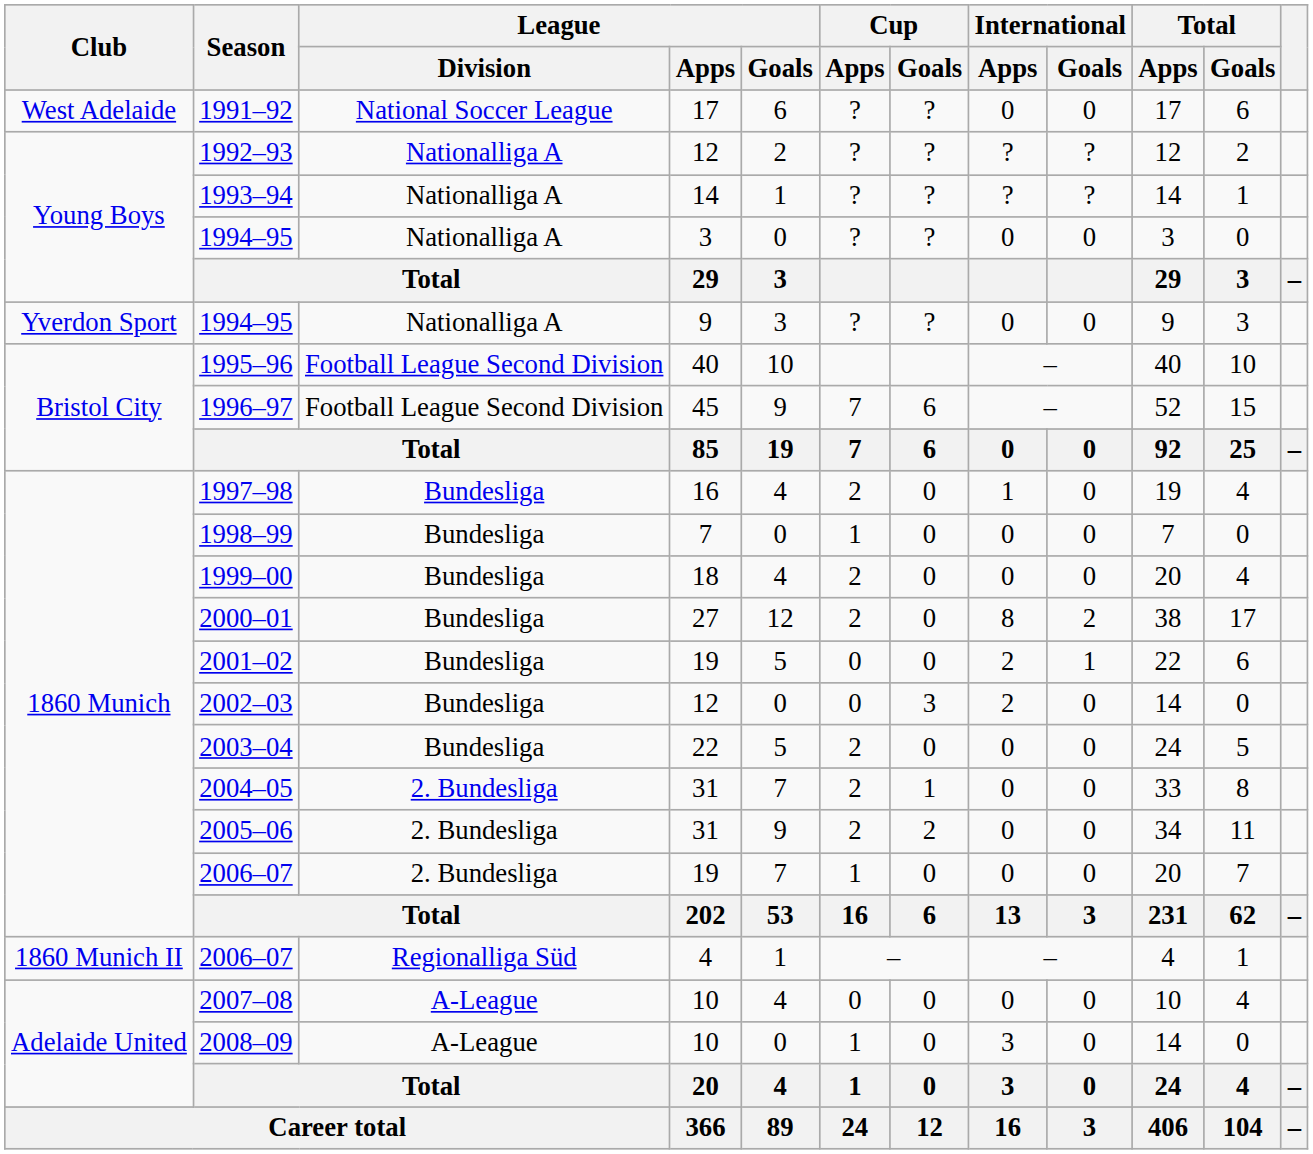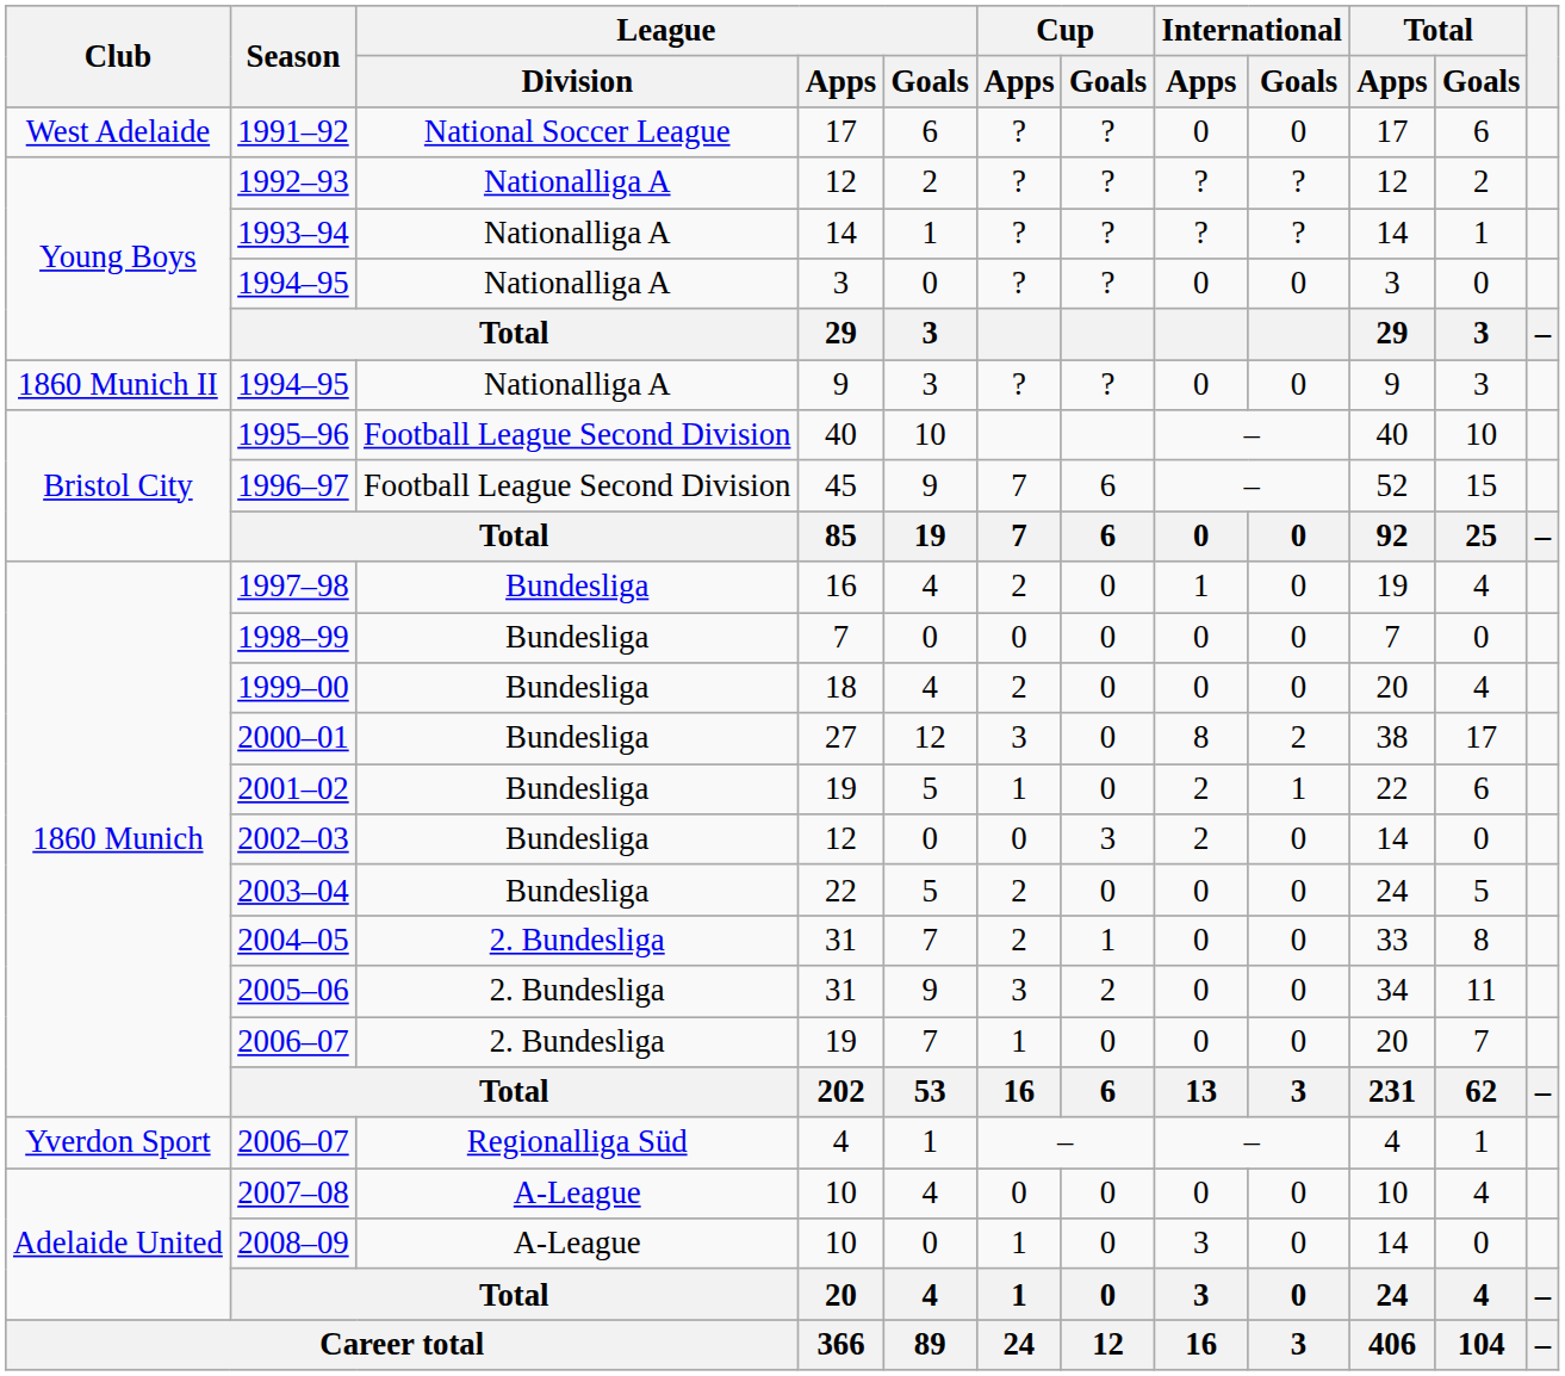 <table class="wikitable" style="text-align:center">
 <tr>
 <th rowspan="2">Club</th>
 <th rowspan="2">Season</th>
 <th colspan="3">League</th>
 <th colspan="2">Cup</th>
 <th colspan="2">International</th>
 <th colspan="2">Total</th>
 <th rowspan="2"></th>
 </tr>
 <tr>
 <th>Division</th>
 <th>Apps</th>
 <th>Goals</th>
 <th>Apps</th>
 <th>Goals</th>
 <th>Apps</th>
 <th>Goals</th>
 <th>Apps</th>
 <th>Goals</th>
 </tr>
 <tr>
 <td><a href='#'>West Adelaide</a></td>
 <td><a href='#'>1991–92</a></td>
 <td><a href='#'>National Soccer League</a></td>
 <td>17</td>
 <td>6</td>
 <td>?</td>
 <td>?</td>
 <td>0</td>
 <td>0</td>
 <td>17</td>
 <td>6</td>
 <td></td>
 </tr>
 <tr>
 <td rowspan="4"><a href='#'>Young Boys</a></td>
 <td><a href='#'>1992–93</a></td>
 <td><a href='#'>Nationalliga A</a></td>
 <td>12</td>
 <td>2</td>
 <td>?</td>
 <td>?</td>
 <td>?</td>
 <td>?</td>
 <td>12</td>
 <td>2</td>
 <td></td>
 </tr>
 <tr>
 <td><a href='#'>1993–94</a></td>
 <td>Nationalliga A</td>
 <td>14</td>
 <td>1</td>
 <td>?</td>
 <td>?</td>
 <td>?</td>
 <td>?</td>
 <td>14</td>
 <td>1</td>
 <td></td>
 </tr>
 <tr>
 <td><a href='#'>1994–95</a></td>
 <td>Nationalliga A</td>
 <td>3</td>
 <td>0</td>
 <td>?</td>
 <td>?</td>
 <td>0</td>
 <td>0</td>
 <td>3</td>
 <td>0</td>
 <td></td>
 </tr>
 <tr>
 <th colspan="2">Total</th>
 <th>29</th>
 <th>3</th>
 <th></th>
 <th></th>
 <th></th>
 <th></th>
 <th>29</th>
 <th>3</th>
 <th>–</th>
 </tr>
 <tr>
-<td><a href='#'>Yverdon Sport</a></td>
+<td><a href='#'>1860 Munich II</a></td>
 <td><a href='#'>1994–95</a></td>
 <td>Nationalliga A</td>
 <td>9</td>
 <td>3</td>
 <td>?</td>
 <td>?</td>
 <td>0</td>
 <td>0</td>
 <td>9</td>
 <td>3</td>
 <td></td>
 </tr>
 <tr>
 <td rowspan="3"><a href='#'>Bristol City</a></td>
 <td><a href='#'>1995–96</a></td>
 <td><a href='#'>Football League Second Division</a></td>
 <td>40</td>
 <td>10</td>
 <td></td>
 <td></td>
 <td colspan="2">–</td>
 <td>40</td>
 <td>10</td>
 <td></td>
 </tr>
 <tr>
 <td><a href='#'>1996–97</a></td>
 <td>Football League Second Division</td>
 <td>45</td>
 <td>9</td>
 <td>7</td>
 <td>6</td>
 <td colspan="2">–</td>
 <td>52</td>
 <td>15</td>
 <td></td>
 </tr>
 <tr>
 <th colspan="2">Total</th>
 <th>85</th>
 <th>19</th>
 <th>7</th>
 <th>6</th>
 <th>0</th>
 <th>0</th>
 <th>92</th>
 <th>25</th>
 <th>–</th>
 </tr>
 <tr>
 <td rowspan="11"><a href='#'>1860 Munich</a></td>
 <td><a href='#'>1997–98</a></td>
 <td><a href='#'>Bundesliga</a></td>
 <td>16</td>
 <td>4</td>
 <td>2</td>
 <td>0</td>
 <td>1</td>
 <td>0</td>
 <td>19</td>
 <td>4</td>
 <td></td>
 </tr>
 <tr>
 <td><a href='#'>1998–99</a></td>
 <td>Bundesliga</td>
 <td>7</td>
 <td>0</td>
-<td>1</td>
+<td>0</td>
 <td>0</td>
 <td>0</td>
 <td>0</td>
 <td>7</td>
 <td>0</td>
 <td></td>
 </tr>
 <tr>
 <td><a href='#'>1999–00</a></td>
 <td>Bundesliga</td>
 <td>18</td>
 <td>4</td>
 <td>2</td>
 <td>0</td>
 <td>0</td>
 <td>0</td>
 <td>20</td>
 <td>4</td>
 <td></td>
 </tr>
 <tr>
 <td><a href='#'>2000–01</a></td>
 <td>Bundesliga</td>
 <td>27</td>
 <td>12</td>
-<td>2</td>
+<td>3</td>
 <td>0</td>
 <td>8</td>
 <td>2</td>
 <td>38</td>
 <td>17</td>
 <td></td>
 </tr>
 <tr>
 <td><a href='#'>2001–02</a></td>
 <td>Bundesliga</td>
 <td>19</td>
 <td>5</td>
-<td>0</td>
+<td>1</td>
 <td>0</td>
 <td>2</td>
 <td>1</td>
 <td>22</td>
 <td>6</td>
 <td></td>
 </tr>
 <tr>
 <td><a href='#'>2002–03</a></td>
 <td>Bundesliga</td>
 <td>12</td>
 <td>0</td>
 <td>0</td>
 <td>3</td>
 <td>2</td>
 <td>0</td>
 <td>14</td>
 <td>0</td>
 <td></td>
 </tr>
 <tr>
 <td><a href='#'>2003–04</a></td>
 <td>Bundesliga</td>
 <td>22</td>
 <td>5</td>
 <td>2</td>
 <td>0</td>
 <td>0</td>
 <td>0</td>
 <td>24</td>
 <td>5</td>
 <td></td>
 </tr>
 <tr>
 <td><a href='#'>2004–05</a></td>
 <td><a href='#'>2. Bundesliga</a></td>
 <td>31</td>
 <td>7</td>
 <td>2</td>
 <td>1</td>
 <td>0</td>
 <td>0</td>
 <td>33</td>
 <td>8</td>
 <td></td>
 </tr>
 <tr>
 <td><a href='#'>2005–06</a></td>
 <td>2. Bundesliga</td>
 <td>31</td>
 <td>9</td>
-<td>2</td>
+<td>3</td>
 <td>2</td>
 <td>0</td>
 <td>0</td>
 <td>34</td>
 <td>11</td>
 <td></td>
 </tr>
 <tr>
 <td><a href='#'>2006–07</a></td>
 <td>2. Bundesliga</td>
 <td>19</td>
 <td>7</td>
 <td>1</td>
 <td>0</td>
 <td>0</td>
 <td>0</td>
 <td>20</td>
 <td>7</td>
 <td></td>
 </tr>
 <tr>
 <th colspan="2">Total</th>
 <th>202</th>
 <th>53</th>
 <th>16</th>
 <th>6</th>
 <th>13</th>
 <th>3</th>
 <th>231</th>
 <th>62</th>
 <th>–</th>
 </tr>
 <tr>
-<td><a href='#'>1860 Munich II</a></td>
+<td><a href='#'>Yverdon Sport</a></td>
 <td><a href='#'>2006–07</a></td>
 <td><a href='#'>Regionalliga Süd</a></td>
 <td>4</td>
 <td>1</td>
 <td colspan="2">–</td>
 <td colspan="2">–</td>
 <td>4</td>
 <td>1</td>
 <td></td>
 </tr>
 <tr>
 <td rowspan="3"><a href='#'>Adelaide United</a></td>
 <td><a href='#'>2007–08</a></td>
 <td><a href='#'>A-League</a></td>
 <td>10</td>
 <td>4</td>
 <td>0</td>
 <td>0</td>
 <td>0</td>
 <td>0</td>
 <td>10</td>
 <td>4</td>
 <td></td>
 </tr>
 <tr>
 <td><a href='#'>2008–09</a></td>
 <td>A-League</td>
 <td>10</td>
 <td>0</td>
 <td>1</td>
 <td>0</td>
 <td>3</td>
 <td>0</td>
 <td>14</td>
 <td>0</td>
 <td></td>
 </tr>
 <tr>
 <th colspan="2">Total</th>
 <th>20</th>
 <th>4</th>
 <th>1</th>
 <th>0</th>
 <th>3</th>
 <th>0</th>
 <th>24</th>
 <th>4</th>
 <th>–</th>
 </tr>
 <tr>
 <th colspan="3">Career total</th>
 <th>366</th>
 <th>89</th>
 <th>24</th>
 <th>12</th>
 <th>16</th>
 <th>3</th>
 <th>406</th>
 <th>104</th>
 <th>–</th>
 </tr>
 </table>
